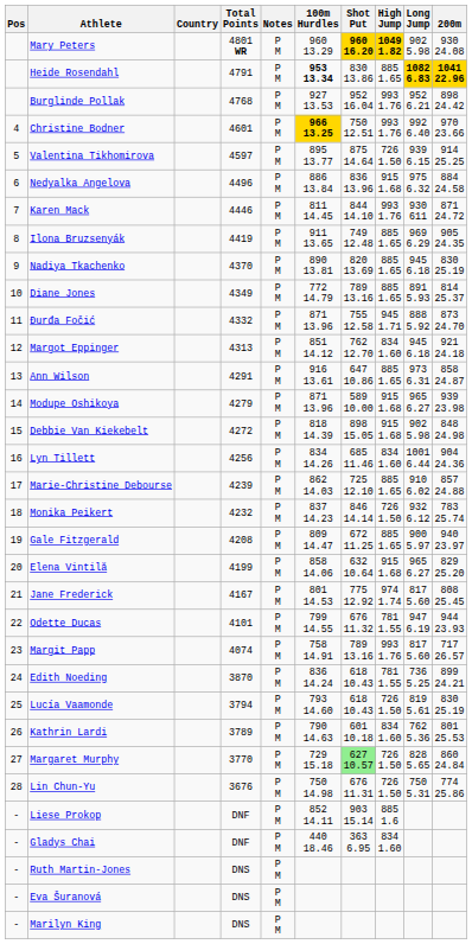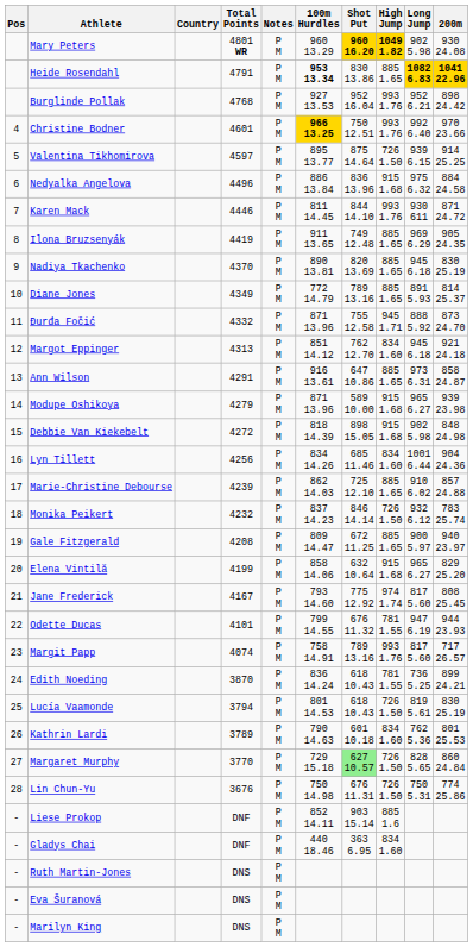 <table class="wikitable sortable" style="text-align:center">
 <tr valign="bottom"  >
 <th>Pos<br></th>
 <th>Athlete<br></th>
 <th>Country<br></th>
 <th>Total<br>Points<br></th>
 <th>Notes<br></th>
 <th>100m<br>Hurdles<br></th>
 <th>Shot<br>Put<br></th>
 <th>High<br>Jump<br></th>
 <th>Long<br>Jump<br></th>
 <th>200m<br></th>
 </tr>
 <tr valign="top">
 <td valign=middle></td>
 <td valign=middle align=left><a href='#'>Mary Peters</a></td>
 <td valign=middle align=left></td>
 <td valign=middle>4801<br><strong>WR</strong></td>
 <td>P<br>M</td>
 <td>960<br>13.29</td>
 <td bgcolor="gold"><strong>960<br>16.20</strong></td>
 <td bgcolor="gold"><strong>1049<br>1.82</strong></td>
 <td>902<br>5.98</td>
 <td>930<br>24.08</td>
 </tr>
 <tr valign="top">
 <td valign=middle></td>
 <td valign=middle align=left><a href='#'>Heide Rosendahl</a></td>
 <td valign=middle align=left></td>
 <td valign=middle>4791</td>
 <td>P<br>M</td>
 <td><strong>953<br>13.34</strong></td>
 <td>830<br>13.86</td>
 <td>885<br>1.65</td>
 <td bgcolor="gold"><strong>1082<br>6.83</strong></td>
 <td bgcolor="gold"><strong>1041<br>22.96</strong></td>
 </tr>
 <tr valign="top">
 <td valign=middle></td>
 <td valign=middle align=left><a href='#'>Burglinde Pollak</a></td>
 <td valign=middle align=left></td>
 <td valign=middle>4768</td>
 <td>P<br>M</td>
 <td>927<br>13.53</td>
 <td>952<br>16.04</td>
 <td>993<br>1.76</td>
 <td>952<br>6.21</td>
 <td>898<br>24.42</td>
 </tr>
 <tr valign="top">
 <td valign=middle>4</td>
 <td valign=middle align=left><a href='#'>Christine Bodner</a></td>
 <td valign=middle align=left></td>
 <td valign=middle>4601</td>
 <td>P<br>M</td>
 <td bgcolor="gold"><strong>966<br>13.25</strong></td>
 <td>750<br>12.51</td>
 <td>993<br>1.76</td>
 <td>992<br>6.40</td>
 <td>970<br>23.66</td>
 </tr>
 <tr valign="top">
 <td valign=middle>5</td>
 <td valign=middle align=left><a href='#'>Valentina Tikhomirova</a></td>
 <td valign=middle align=left></td>
 <td valign=middle>4597</td>
 <td>P<br>M</td>
 <td>895<br>13.77</td>
 <td>875<br>14.64</td>
 <td>726<br>1.50</td>
 <td>939<br>6.15</td>
 <td>914<br>25.25</td>
 </tr>
 <tr valign="top">
 <td valign=middle>6</td>
 <td valign=middle align=left><a href='#'>Nedyalka Angelova</a></td>
 <td valign=middle align=left></td>
 <td valign=middle>4496</td>
 <td>P<br>M</td>
 <td>886<br>13.84</td>
 <td>836<br>13.96</td>
 <td>915<br>1.68</td>
 <td>975<br>6.32</td>
 <td>884<br>24.58</td>
 </tr>
 <tr valign="top">
 <td valign=middle>7</td>
 <td valign=middle align=left><a href='#'>Karen Mack</a></td>
 <td valign=middle align=left></td>
 <td valign=middle>4446</td>
 <td>P<br>M</td>
 <td>811<br>14.45</td>
 <td>844<br>14.10</td>
 <td>993<br>1.76</td>
 <td>930<br>611</td>
 <td>871<br>24.72</td>
 </tr>
 <tr valign="top">
 <td valign=middle>8</td>
 <td valign=middle align=left><a href='#'>Ilona Bruzsenyák</a></td>
 <td valign=middle align=left></td>
 <td valign=middle>4419</td>
 <td>P<br>M</td>
 <td>911<br>13.65</td>
 <td>749<br>12.48</td>
 <td>885<br>1.65</td>
 <td>969<br>6.29</td>
 <td>905<br>24.35</td>
 </tr>
 <tr valign="top">
 <td valign=middle>9</td>
 <td valign=middle align=left><a href='#'>Nadiya Tkachenko</a></td>
 <td valign=middle align=left></td>
 <td valign=middle>4370</td>
 <td>P<br>M</td>
 <td>890<br>13.81</td>
 <td>820<br>13.69</td>
 <td>885<br>1.65</td>
 <td>945<br>6.18</td>
 <td>830<br>25.19</td>
 </tr>
 <tr valign="top">
 <td valign=middle>10</td>
 <td valign=middle align=left><a href='#'>Diane Jones</a></td>
 <td valign=middle align=left></td>
 <td valign=middle>4349</td>
 <td>P<br>M</td>
 <td>772<br>14.79</td>
 <td>789<br>13.16</td>
 <td>885<br>1.65</td>
 <td>891<br>5.93</td>
 <td>814<br>25.37</td>
 </tr>
 <tr valign="top">
 <td valign=middle>11</td>
 <td valign=middle align=left><a href='#'>Đurđa Fočić</a></td>
 <td valign=middle align=left></td>
 <td valign=middle>4332</td>
 <td>P<br>M</td>
 <td>871<br>13.96</td>
 <td>755<br>12.58</td>
 <td>945<br>1.71</td>
 <td>888<br>5.92</td>
 <td>873<br>24.70</td>
 </tr>
 <tr valign="top">
 <td valign=middle>12</td>
 <td valign=middle align=left><a href='#'>Margot Eppinger</a></td>
 <td valign=middle align=left></td>
 <td valign=middle>4313</td>
 <td>P<br>M</td>
 <td>851<br>14.12</td>
 <td>762<br>12.70</td>
 <td>834<br>1.60</td>
 <td>945<br>6.18</td>
 <td>921<br>24.18</td>
 </tr>
 <tr valign="top">
 <td valign=middle>13</td>
 <td valign=middle align=left><a href='#'>Ann Wilson</a></td>
 <td valign=middle align=left></td>
 <td valign=middle>4291</td>
 <td>P<br>M</td>
 <td>916<br>13.61</td>
 <td>647<br>10.86</td>
 <td>885<br>1.65</td>
 <td>973<br>6.31</td>
 <td>858<br>24.87</td>
 </tr>
 <tr valign="top">
 <td valign=middle>14</td>
 <td valign=middle align=left><a href='#'>Modupe Oshikoya</a></td>
 <td valign=middle align=left></td>
 <td valign=middle>4279</td>
 <td>P<br>M</td>
 <td>871<br>13.96</td>
 <td>589<br>10.00</td>
 <td>915<br>1.68</td>
 <td>965<br>6.27</td>
 <td>939<br>23.98</td>
 </tr>
 <tr valign="top">
 <td valign=middle>15</td>
 <td valign=middle align=left><a href='#'>Debbie Van Kiekebelt</a></td>
 <td valign=middle align=left></td>
 <td valign=middle>4272</td>
 <td>P<br>M</td>
 <td>818<br>14.39</td>
 <td>898<br>15.05</td>
 <td>915<br>1.68</td>
 <td>902<br>5.98</td>
 <td>848<br>24.98</td>
 </tr>
 <tr valign="top">
 <td valign=middle>16</td>
 <td valign=middle align=left><a href='#'>Lyn Tillett</a></td>
 <td valign=middle align=left></td>
 <td valign=middle>4256</td>
 <td>P<br>M</td>
 <td>834<br>14.26</td>
 <td>685<br>11.46</td>
 <td>834<br>1.60</td>
 <td>1001<br>6.44</td>
 <td>904<br>24.36</td>
 </tr>
 <tr valign="top">
 <td valign=middle>17</td>
 <td valign=middle align=left><a href='#'>Marie-Christine Debourse</a></td>
 <td valign=middle align=left></td>
 <td valign=middle>4239</td>
 <td>P<br>M</td>
 <td>862<br>14.03</td>
 <td>725<br>12.10</td>
 <td>885<br>1.65</td>
 <td>910<br>6.02</td>
 <td>857<br>24.88</td>
 </tr>
 <tr valign="top">
 <td valign=middle>18</td>
 <td valign=middle align=left><a href='#'>Monika Peikert</a></td>
 <td valign=middle align=left></td>
 <td valign=middle>4232</td>
 <td>P<br>M</td>
 <td>837<br>14.23</td>
 <td>846<br>14.14</td>
 <td>726<br>1.50</td>
 <td>932<br>6.12</td>
 <td>783<br>25.74</td>
 </tr>
 <tr valign="top">
 <td valign=middle>19</td>
 <td valign=middle align=left><a href='#'>Gale Fitzgerald</a></td>
 <td valign=middle align=left></td>
 <td valign=middle>4208</td>
 <td>P<br>M</td>
 <td>809<br>14.47</td>
 <td>672<br>11.25</td>
 <td>885<br>1.65</td>
 <td>900<br>5.97</td>
 <td>940<br>23.97</td>
 </tr>
 <tr valign="top">
 <td valign=middle>20</td>
 <td valign=middle align=left><a href='#'>Elena Vintilă</a></td>
 <td valign=middle align=left></td>
 <td valign=middle>4199</td>
 <td>P<br>M</td>
 <td>858<br>14.06</td>
 <td>632<br>10.64</td>
 <td>915<br>1.68</td>
 <td>965<br>6.27</td>
 <td>829<br>25.20</td>
 </tr>
 <tr valign="top">
 <td valign=middle>21</td>
 <td valign=middle align=left><a href='#'>Jane Frederick</a></td>
 <td valign=middle align=left></td>
 <td valign=middle>4167</td>
 <td>P<br>M</td>
-<td>801<br>14.53</td>
+<td>793<br>14.60</td>
 <td>775<br>12.92</td>
 <td>974<br>1.74</td>
 <td>817<br>5.60</td>
 <td>808<br>25.45</td>
 </tr>
 <tr valign="top">
 <td valign=middle>22</td>
 <td valign=middle align=left><a href='#'>Odette Ducas</a></td>
 <td valign=middle align=left></td>
 <td valign=middle>4101</td>
 <td>P<br>M</td>
 <td>799<br>14.55</td>
 <td>676<br>11.32</td>
 <td>781<br>1.55</td>
 <td>947<br>6.19</td>
 <td>944<br>23.93</td>
 </tr>
 <tr valign="top">
 <td valign=middle>23</td>
 <td valign=middle align=left><a href='#'>Margit Papp</a></td>
 <td valign=middle align=left></td>
 <td valign=middle>4074</td>
 <td>P<br>M</td>
 <td>758<br>14.91</td>
 <td>789<br>13.16</td>
 <td>993<br>1.76</td>
 <td>817<br>5.60</td>
 <td>717<br>26.57</td>
 </tr>
 <tr valign="top">
 <td valign=middle>24</td>
 <td valign=middle align=left><a href='#'>Edith Noeding</a></td>
 <td valign=middle align=left></td>
 <td valign=middle>3870</td>
 <td>P<br>M</td>
 <td>836<br>14.24</td>
 <td>618<br>10.43</td>
 <td>781<br>1.55</td>
 <td>736<br>5.25</td>
 <td>899<br>24.21</td>
 </tr>
 <tr valign="top">
 <td valign=middle>25</td>
 <td valign=middle align=left><a href='#'>Lucía Vaamonde</a></td>
 <td valign=middle align=left></td>
 <td valign=middle>3794</td>
 <td>P<br>M</td>
-<td>793<br>14.60</td>
+<td>801<br>14.53</td>
 <td>618<br>10.43</td>
 <td>726<br>1.50</td>
 <td>819<br>5.61</td>
 <td>830<br>25.19</td>
 </tr>
 <tr valign="top">
 <td valign=middle>26</td>
 <td valign=middle align=left><a href='#'>Kathrin Lardi</a></td>
 <td valign=middle align=left></td>
 <td valign=middle>3789</td>
 <td>P<br>M</td>
 <td>790<br>14.63</td>
 <td>601<br>10.18</td>
 <td>834<br>1.60</td>
 <td>762<br>5.36</td>
 <td>801<br>25.53</td>
 </tr>
 <tr valign="top">
 <td valign=middle>27</td>
 <td valign=middle align=left><a href='#'>Margaret Murphy</a></td>
 <td valign=middle align=left></td>
 <td valign=middle>3770</td>
 <td>P<br>M</td>
 <td>729<br>15.18</td>
 <td style="background: lightgreen;">627<br>10.57</td>
 <td>726<br>1.50</td>
 <td>828<br>5.65</td>
 <td>860<br>24.84</td>
 </tr>
 <tr valign="top">
 <td valign=middle>28</td>
 <td valign=middle align=left><a href='#'>Lin Chun-Yu</a></td>
 <td valign=middle align=left></td>
 <td valign=middle>3676</td>
 <td>P<br>M</td>
 <td>750<br>14.98</td>
 <td>676<br>11.31</td>
 <td>726<br>1.50</td>
 <td>750<br>5.31</td>
 <td>774<br>25.86</td>
 </tr>
 <tr valign="top">
 <td valign=middle>-</td>
 <td valign=middle align=left><a href='#'>Liese Prokop</a></td>
 <td valign=middle align=left></td>
 <td valign=middle>DNF</td>
 <td>P<br>M</td>
 <td>852<br>14.11</td>
 <td>903<br>15.14</td>
 <td>885<br>1.6</td>
 <td></td>
 <td></td>
 </tr>
 <tr valign="top">
 <td valign=middle>-</td>
 <td valign=middle align=left><a href='#'>Gladys Chai</a></td>
 <td valign=middle align=left></td>
 <td valign=middle>DNF</td>
 <td>P<br>M</td>
 <td>440<br>18.46</td>
 <td>363<br>6.95</td>
 <td>834<br>1.60</td>
 <td></td>
 <td></td>
 </tr>
 <tr valign="top">
 <td valign=middle>-</td>
 <td valign=middle align=left><a href='#'>Ruth Martin-Jones</a></td>
 <td valign=middle align=left></td>
 <td valign=middle>DNS</td>
 <td>P<br>M</td>
 <td><br></td>
 <td><br></td>
 <td><br></td>
 <td><br></td>
 <td><br></td>
 </tr>
 <tr valign="top">
 <td valign=middle>-</td>
 <td valign=middle align=left><a href='#'>Eva Šuranová</a></td>
 <td valign=middle align=left></td>
 <td valign=middle>DNS</td>
 <td>P<br>M</td>
 <td><br></td>
 <td><br></td>
 <td><br></td>
 <td><br></td>
 <td><br></td>
 </tr>
 <tr valign="top">
 <td valign=middle>-</td>
 <td valign=middle align=left><a href='#'>Marilyn King</a></td>
 <td valign=middle align=left></td>
 <td valign=middle>DNS</td>
 <td>P<br>M</td>
 <td><br></td>
 <td><br></td>
 <td><br></td>
 <td><br></td>
 <td><br></td>
 </tr>
 </table>
